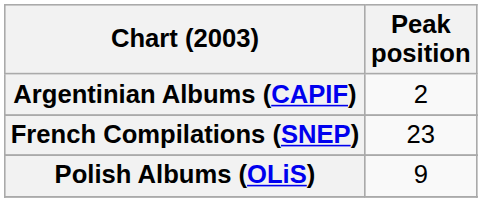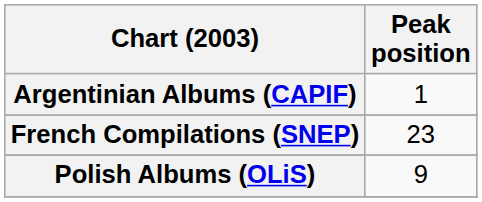 <table class="wikitable sortable plainrowheaders" style="text-align:center">
 <tr>
 <th scope="col">Chart (2003)</th>
 <th scope="col">Peak<br> position</th>
 </tr>
 <tr>
 <th scope="row">Argentinian Albums (<a href='#'>CAPIF</a>)</th>
-<td>2</td>
+<td>1</td>
 </tr>
 <tr>
 </tr>
 <tr>
 </tr>
 <tr>
 </tr>
 <tr>
 </tr>
 <tr>
 </tr>
 <tr>
 </tr>
 <tr>
 </tr>
 <tr>
 </tr>
 <tr>
 <th scope="row">French Compilations (<a href='#'>SNEP</a>)</th>
 <td>23</td>
 </tr>
 <tr>
 </tr>
 <tr>
 </tr>
 <tr>
 </tr>
 <tr>
 </tr>
 <tr>
 <th scope="row">Polish Albums (<a href='#'>OLiS</a>)</th>
 <td>9</td>
 </tr>
 <tr>
 </tr>
 <tr>
 </tr>
 <tr>
 </tr>
 <tr>
 </tr>
 <tr>
 </tr>
 </table>
